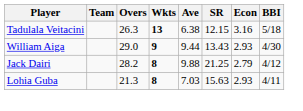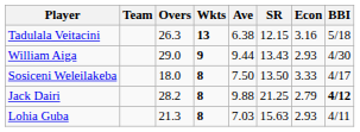 <table class="wikitable">
 <tr>
 <th>Player</th>
 <th>Team</th>
 <th>Overs</th>
 <th>Wkts</th>
 <th>Ave</th>
 <th>SR</th>
 <th>Econ</th>
 <th>BBI</th>
 </tr>
 <tr>
 <td><a href='#'>Tadulala Veitacini</a></td>
 <td></td>
 <td>26.3</td>
 <td><strong>13</strong></td>
 <td>6.38</td>
 <td>12.15</td>
 <td>3.16</td>
 <td>5/18</td>
 </tr>
 <tr>
 <td><a href='#'>William Aiga</a></td>
 <td></td>
 <td>29.0</td>
 <td><strong>9</strong></td>
 <td>9.44</td>
 <td>13.43</td>
 <td>2.93</td>
 <td>4/30</td>
 </tr>
 <tr>
+<td><a href='#'>Sosiceni Weleilakeba</a></td>
+<td></td>
+<td>18.0</td>
+<td><strong>8</strong></td>
+<td>7.50</td>
+<td>13.50</td>
+<td>3.33</td>
+<td>4/17</td>
+</tr>
+<tr>
 <td><a href='#'>Jack Dairi</a></td>
 <td></td>
 <td>28.2</td>
 <td><strong>8</strong></td>
 <td>9.88</td>
 <td>21.25</td>
 <td>2.79</td>
-<td>4/12</td>
+<td><strong>4/12</strong></td>
 </tr>
 <tr>
 <td><a href='#'>Lohia Guba</a></td>
 <td></td>
 <td>21.3</td>
 <td><strong>8</strong></td>
 <td>7.03</td>
 <td>15.63</td>
 <td>2.93</td>
 <td>4/11</td>
 </tr>
 </table>
